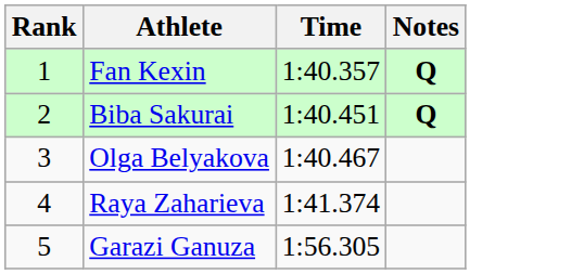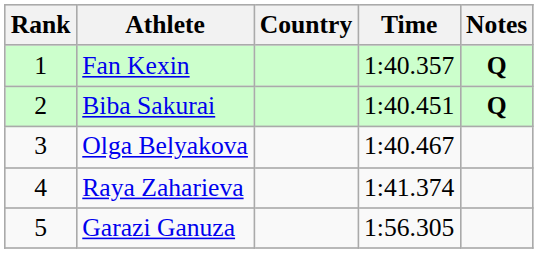 <table class="wikitable sortable" style="text-align:center">
 <tr>
 <th>Rank</th>
 <th>Athlete</th>
+<th>Country</th>
 <th>Time</th>
 <th>Notes</th>
 </tr>
 <tr bgcolor="#ccffcc">
 <td>1</td>
 <td align=left><a href='#'>Fan Kexin</a></td>
+<td align=left></td>
 <td>1:40.357</td>
 <td><strong>Q</strong></td>
 </tr>
 <tr bgcolor="#ccffcc">
 <td>2</td>
 <td align=left><a href='#'>Biba Sakurai</a></td>
+<td align=left></td>
 <td>1:40.451</td>
 <td><strong>Q</strong></td>
 </tr>
 <tr>
 <td>3</td>
 <td align=left><a href='#'>Olga Belyakova</a></td>
+<td align=left></td>
 <td>1:40.467</td>
 <td></td>
 </tr>
 <tr>
 <td>4</td>
 <td align=left><a href='#'>Raya Zaharieva</a></td>
+<td align=left></td>
 <td>1:41.374</td>
 <td></td>
 </tr>
 <tr>
 <td>5</td>
 <td align=left><a href='#'>Garazi Ganuza</a></td>
+<td align=left></td>
 <td>1:56.305</td>
 <td></td>
 </tr>
 </table>
